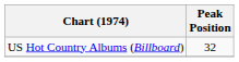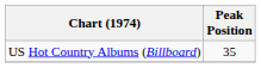 <table class="wikitable">
 <tr>
 <th align="left">Chart (1974)</th>
 <th align="left">Peak<br>Position</th>
 </tr>
 <tr>
 <td align="left">US <a href='#'>Hot Country Albums</a> (<em><a href='#'>Billboard</a></em>)</td>
-<td align="center">32</td>
+<td align="center">35</td>
 </tr>
 <tr>
 </tr>
 </table>
